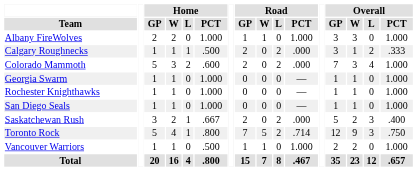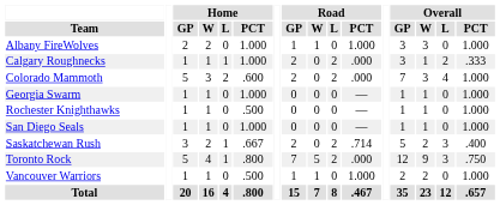 <table width="75%" style="text-align:center">
 <tr bgcolor="#e0e0e0">
 <th bgcolor="#ffffff"> </th>
 <th rowspan="99" bgcolor="#ffffff"> </th>
 <th colspan="4">Home</th>
 <th rowspan="99" bgcolor="#ffffff"> </th>
 <th colspan="4">Road</th>
 <th rowspan="99" bgcolor="#ffffff"> </th>
 <th colspan="4">Overall</th>
 </tr>
 <tr bgcolor="#e0e0e0">
 <th>Team</th>
 <th>GP</th>
 <th>W</th>
 <th>L</th>
 <th>PCT</th>
 <th>GP</th>
 <th>W</th>
 <th>L</th>
 <th>PCT</th>
 <th>GP</th>
 <th>W</th>
 <th>L</th>
 <th>PCT</th>
 </tr>
 <tr>
 <td align="left"><a href='#'>Albany FireWolves</a></td>
 <td>2</td>
 <td>2</td>
 <td>0</td>
 <td>1.000</td>
 <td>1</td>
 <td>1</td>
 <td>0</td>
 <td>1.000</td>
 <td>3</td>
 <td>3</td>
 <td>0</td>
 <td>1.000</td>
 </tr>
 <tr bgcolor="#f0f0f0">
 <td align="left"><a href='#'>Calgary Roughnecks</a></td>
 <td>1</td>
 <td>1</td>
 <td>1</td>
-<td>.500</td>
+<td>1.000</td>
 <td>2</td>
 <td>0</td>
 <td>2</td>
 <td>.000</td>
 <td>3</td>
 <td>1</td>
 <td>2</td>
 <td>.333</td>
 </tr>
 <tr>
 <td align="left"><a href='#'>Colorado Mammoth</a></td>
 <td>5</td>
 <td>3</td>
 <td>2</td>
 <td>.600</td>
 <td>2</td>
 <td>0</td>
 <td>2</td>
 <td>.000</td>
 <td>7</td>
 <td>3</td>
 <td>4</td>
 <td>1.000</td>
 </tr>
 <tr bgcolor="#f0f0f0">
 <td align="left"><a href='#'>Georgia Swarm</a></td>
 <td>1</td>
 <td>1</td>
 <td>0</td>
 <td>1.000</td>
 <td>0</td>
 <td>0</td>
 <td>0</td>
 <td>—</td>
 <td>1</td>
 <td>1</td>
 <td>0</td>
 <td>1.000</td>
 </tr>
 <tr>
 <td align="left"><a href='#'>Rochester Knighthawks</a></td>
 <td>1</td>
 <td>1</td>
 <td>0</td>
-<td>1.000</td>
+<td>.500</td>
 <td>0</td>
 <td>0</td>
 <td>0</td>
 <td>—</td>
 <td>1</td>
 <td>1</td>
 <td>0</td>
 <td>1.000</td>
 </tr>
 <tr bgcolor="#f0f0f0">
 <td align="left"><a href='#'>San Diego Seals</a></td>
 <td>1</td>
 <td>1</td>
 <td>0</td>
 <td>1.000</td>
 <td>0</td>
 <td>0</td>
 <td>0</td>
 <td>—</td>
 <td>1</td>
 <td>1</td>
 <td>0</td>
 <td>1.000</td>
 </tr>
 <tr>
 <td align="left"><a href='#'>Saskatchewan Rush</a></td>
 <td>3</td>
 <td>2</td>
 <td>1</td>
 <td>.667</td>
 <td>2</td>
 <td>0</td>
 <td>2</td>
-<td>.000</td>
+<td>.714</td>
 <td>5</td>
 <td>2</td>
 <td>3</td>
 <td>.400</td>
 </tr>
 <tr bgcolor="#f0f0f0">
 <td align="left"><a href='#'>Toronto Rock</a></td>
 <td>5</td>
 <td>4</td>
 <td>1</td>
 <td>.800</td>
 <td>7</td>
 <td>5</td>
 <td>2</td>
-<td>.714</td>
+<td>.000</td>
 <td>12</td>
 <td>9</td>
 <td>3</td>
 <td>.750</td>
 </tr>
 <tr>
 <td align="left"><a href='#'>Vancouver Warriors</a></td>
 <td>1</td>
 <td>1</td>
 <td>0</td>
 <td>.500</td>
 <td>1</td>
 <td>1</td>
 <td>0</td>
 <td>1.000</td>
 <td>2</td>
 <td>2</td>
 <td>0</td>
 <td>1.000</td>
 </tr>
 <tr bgcolor="#e0e0e0">
 <th>Total</th>
 <th>20</th>
 <th>16</th>
 <th>4</th>
 <th>.800</th>
 <th>15</th>
 <th>7</th>
 <th>8</th>
 <th>.467</th>
 <th>35</th>
 <th>23</th>
 <th>12</th>
 <th>.657</th>
 </tr>
 </table>
